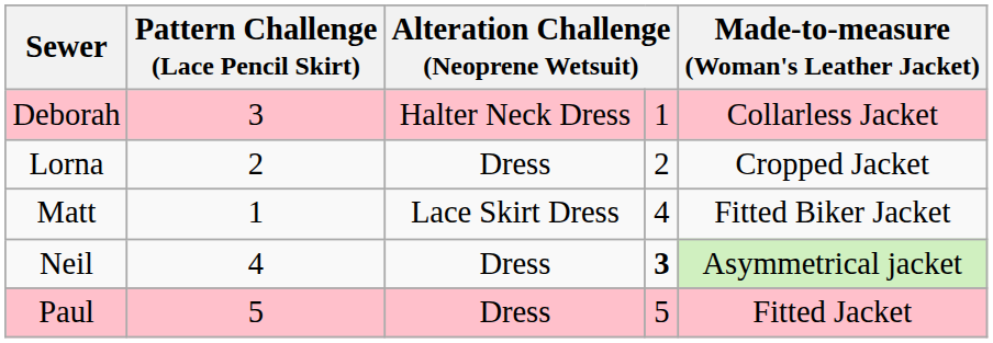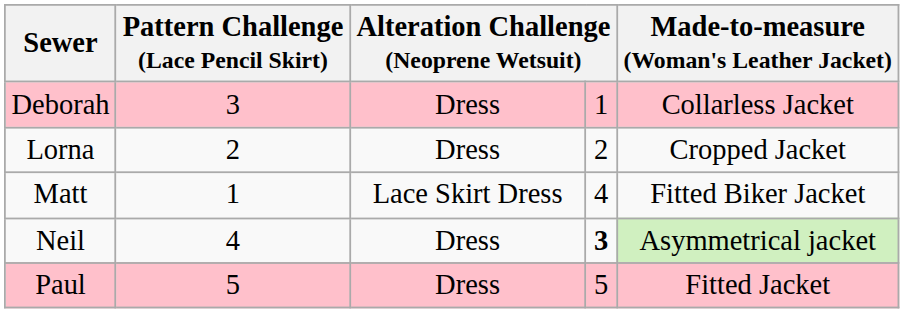 <table class="wikitable" style="text-align:center;">
 <tr>
 <th>Sewer</th>
 <th>Pattern Challenge<br><small>(Lace Pencil Skirt)</small></th>
 <th Colspan=2>Alteration Challenge<br><small>(Neoprene Wetsuit)</small></th>
 <th>Made-to-measure<br><small>(Woman's Leather Jacket)</small></th>
 </tr>
 <tr style="background:Pink">
 <td>Deborah</td>
 <td>3</td>
-<td>Halter Neck Dress</td>
+<td>Dress</td>
 <td>1</td>
 <td>Collarless Jacket</td>
 </tr>
 <tr>
 <td>Lorna</td>
 <td>2</td>
 <td>Dress</td>
 <td>2</td>
 <td>Cropped Jacket</td>
 </tr>
 <tr>
 <td>Matt</td>
 <td>1</td>
 <td>Lace Skirt Dress</td>
 <td>4</td>
 <td>Fitted Biker Jacket</td>
 </tr>
 <tr>
 <td>Neil</td>
 <td>4</td>
 <td>Dress</td>
 <td><strong>3</strong></td>
 <td style="background:#d0f0c0">Asymmetrical jacket</td>
 </tr>
 <tr style="background:Pink">
 <td>Paul</td>
 <td>5</td>
 <td>Dress</td>
 <td>5</td>
 <td>Fitted Jacket</td>
 </tr>
 </table>
